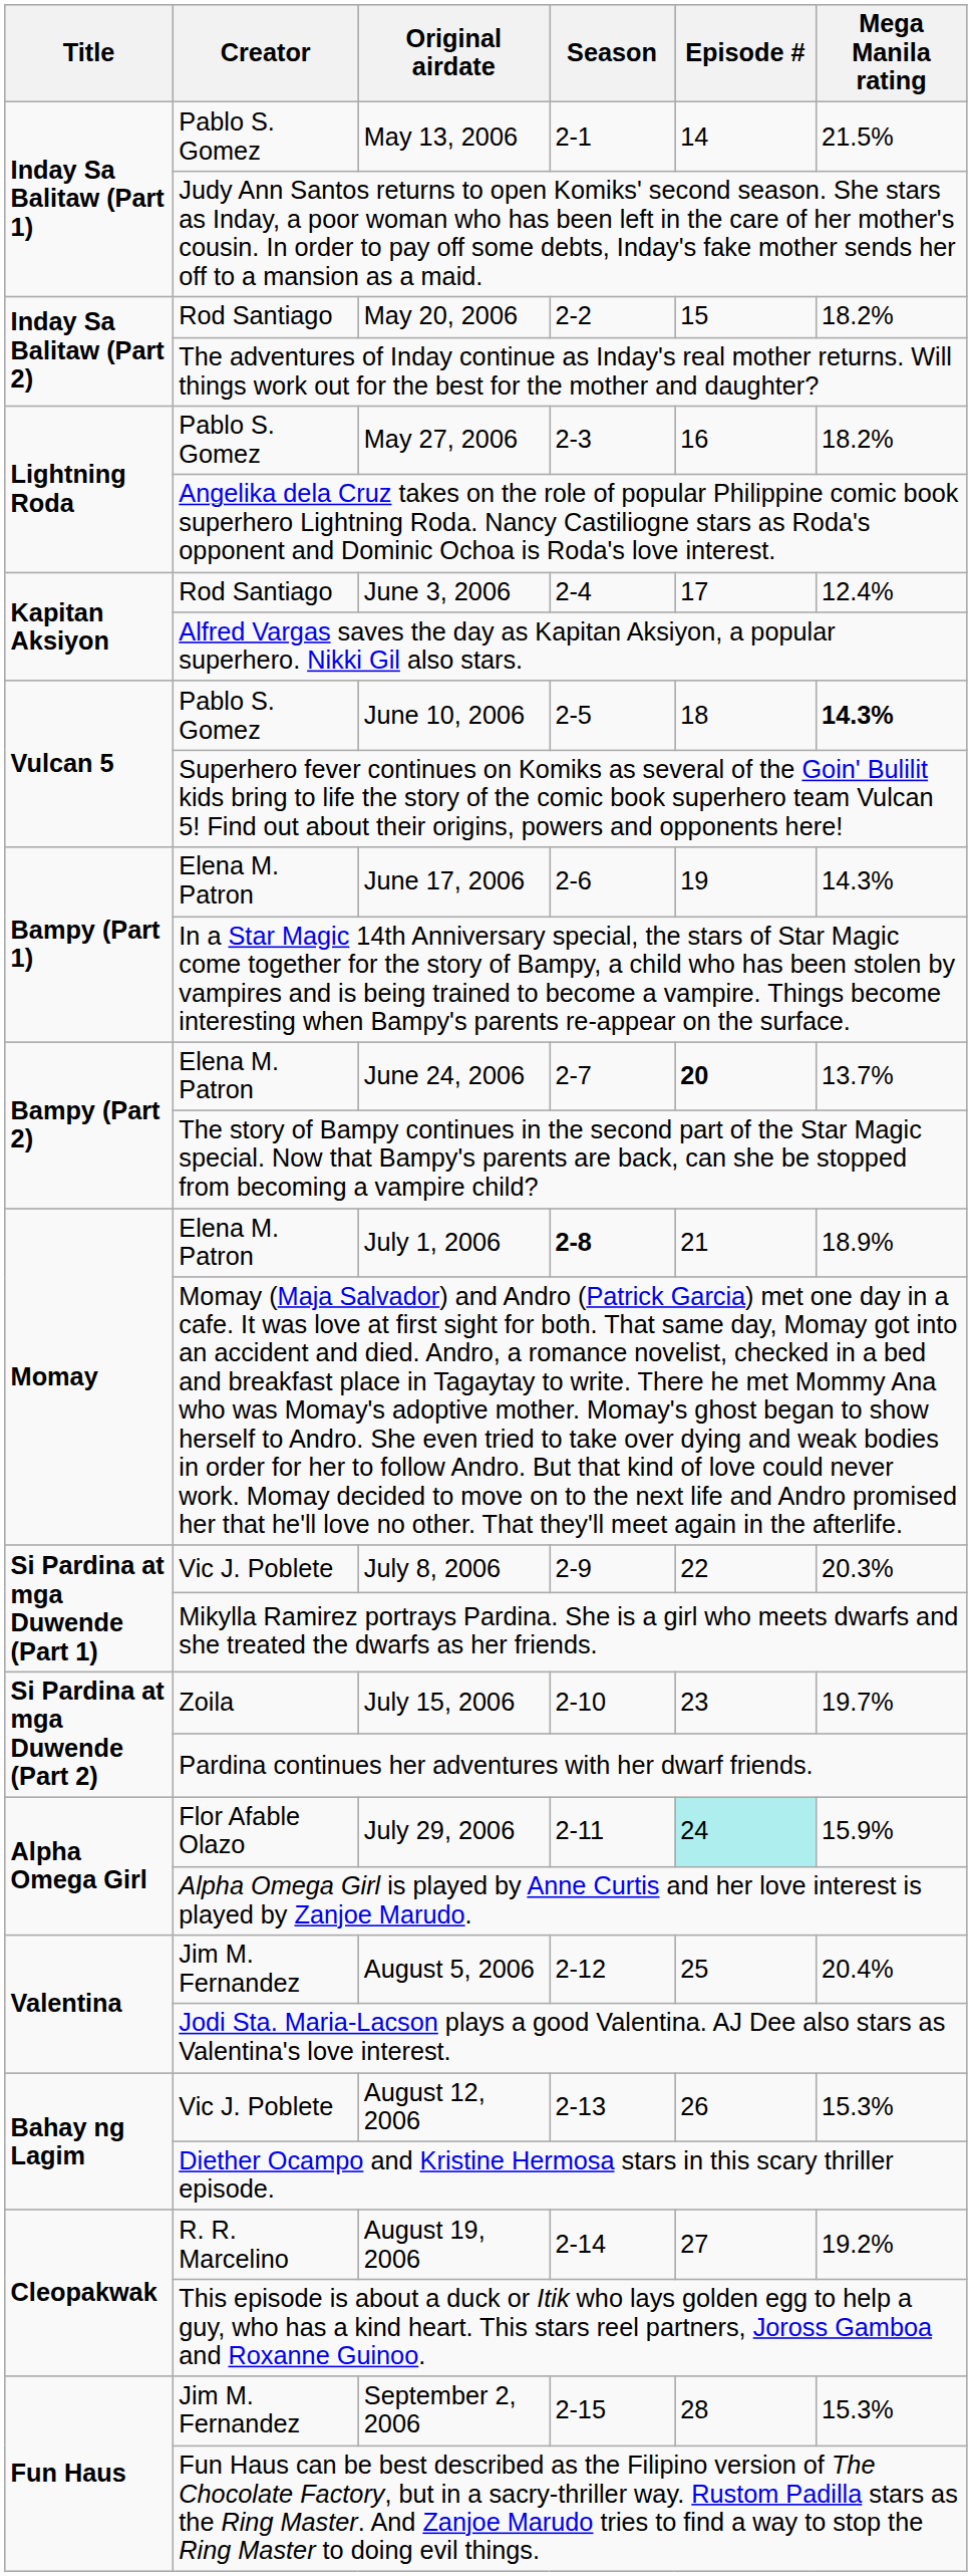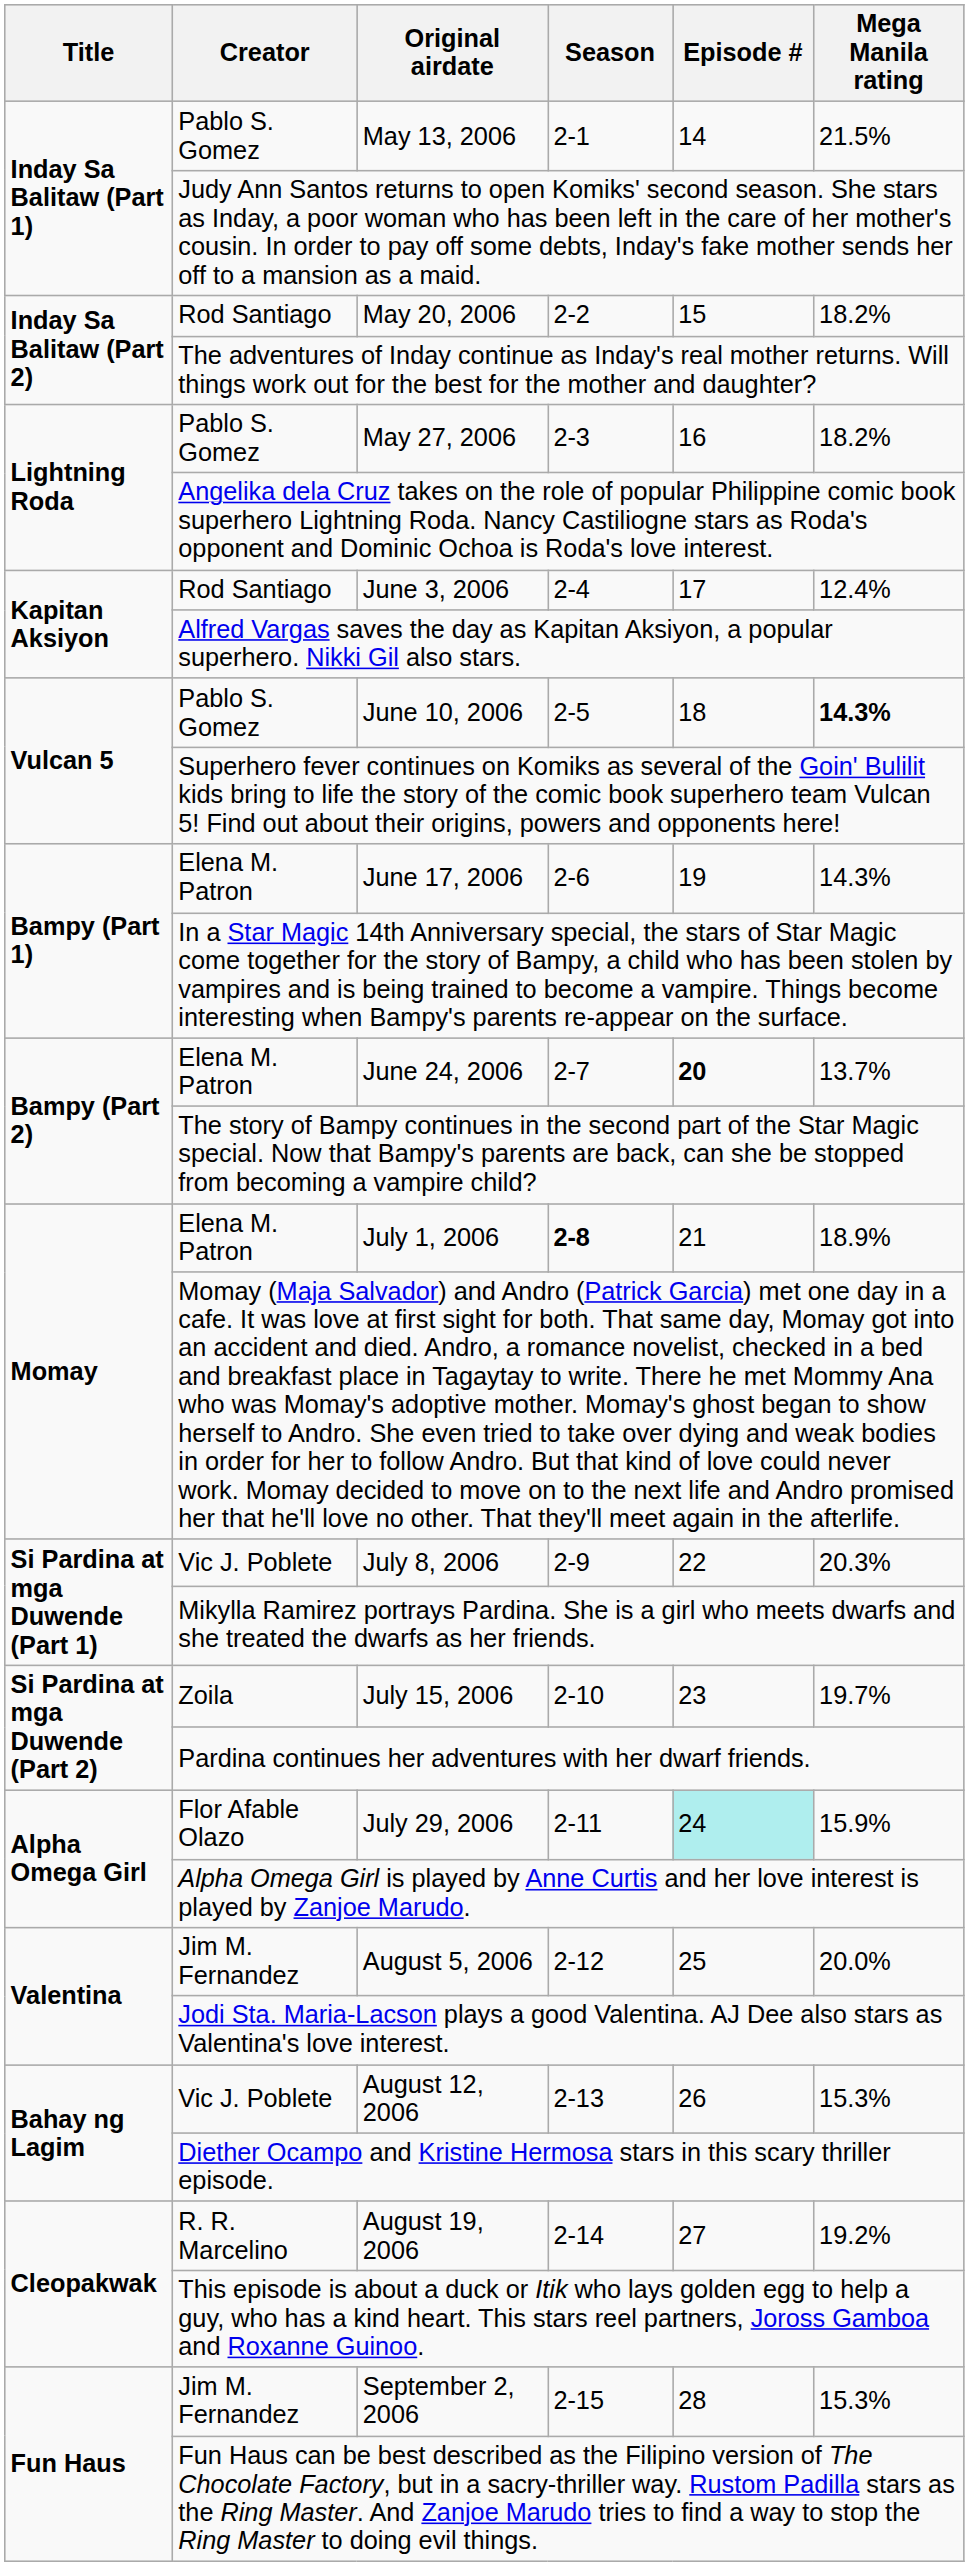 <table class="wikitable">
 <tr>
 <th>Title</th>
 <th>Creator</th>
 <th>Original airdate</th>
 <th>Season</th>
 <th>Episode #</th>
 <th>Mega Manila rating</th>
 </tr>
 <tr>
 <td rowspan="2"><strong>Inday Sa Balitaw (Part 1)</strong></td>
 <td>Pablo S. Gomez</td>
 <td>May 13, 2006</td>
 <td>2-1</td>
 <td>14</td>
 <td>21.5%</td>
 </tr>
 <tr>
 <td colspan="5">Judy Ann Santos returns to open Komiks' second season. She stars as Inday, a poor woman who has been left in the care of her mother's cousin. In order to pay off some debts, Inday's fake mother sends her off to a mansion as a maid.</td>
 </tr>
 <tr>
 <td rowspan="2"><strong>Inday Sa Balitaw (Part 2)</strong></td>
 <td>Rod Santiago</td>
 <td>May 20, 2006</td>
 <td>2-2</td>
 <td>15</td>
 <td>18.2%</td>
 </tr>
 <tr>
 <td colspan="5">The adventures of Inday continue as Inday's real mother returns. Will things work out for the best for the mother and daughter?</td>
 </tr>
 <tr>
 <td rowspan="2"><strong>Lightning Roda</strong></td>
 <td>Pablo S. Gomez</td>
 <td>May 27, 2006</td>
 <td>2-3</td>
 <td>16</td>
 <td>18.2%</td>
 </tr>
 <tr>
 <td colspan="5"><a href='#'>Angelika dela Cruz</a> takes on the role of popular Philippine comic book superhero Lightning Roda. Nancy Castiliogne stars as Roda's opponent and Dominic Ochoa is Roda's love interest.</td>
 </tr>
 <tr>
 <td rowspan="2"><strong>Kapitan Aksiyon</strong></td>
 <td>Rod Santiago</td>
 <td>June 3, 2006</td>
 <td>2-4</td>
 <td>17</td>
 <td>12.4%</td>
 </tr>
 <tr>
 <td colspan="5"><a href='#'>Alfred Vargas</a> saves the day as Kapitan Aksiyon, a popular superhero. <a href='#'>Nikki Gil</a> also stars.</td>
 </tr>
 <tr>
 <td rowspan="2"><strong>Vulcan 5</strong></td>
 <td>Pablo S. Gomez</td>
 <td>June 10, 2006</td>
 <td>2-5</td>
 <td>18</td>
 <td><strong>14.3%</strong></td>
 </tr>
 <tr>
 <td colspan="5">Superhero fever continues on Komiks as several of the <a href='#'>Goin' Bulilit</a> kids bring to life the story of the comic book superhero team Vulcan 5! Find out about their origins, powers and opponents here!</td>
 </tr>
 <tr>
 <td rowspan="2"><strong>Bampy (Part 1)</strong></td>
 <td>Elena M. Patron</td>
 <td>June 17, 2006</td>
 <td>2-6</td>
 <td>19</td>
 <td>14.3%</td>
 </tr>
 <tr>
 <td colspan="5">In a <a href='#'>Star Magic</a> 14th Anniversary special, the stars of Star Magic come together for the story of Bampy, a child who has been stolen by vampires and is being trained to become a vampire. Things become interesting when Bampy's parents re-appear on the surface.</td>
 </tr>
 <tr>
 <td rowspan="2"><strong>Bampy (Part 2)</strong></td>
 <td>Elena M. Patron</td>
 <td>June 24, 2006</td>
 <td>2-7</td>
 <td><strong>20</strong></td>
 <td>13.7%</td>
 </tr>
 <tr>
 <td colspan="5">The story of Bampy continues in the second part of the Star Magic special. Now that Bampy's parents are back, can she be stopped from becoming a vampire child?</td>
 </tr>
 <tr>
 <td rowspan="2"><strong>Momay</strong></td>
 <td>Elena M. Patron</td>
 <td>July 1, 2006</td>
 <td><strong>2-8</strong></td>
 <td>21</td>
 <td>18.9%</td>
 </tr>
 <tr>
 <td colspan="5">Momay (<a href='#'>Maja Salvador</a>) and Andro (<a href='#'>Patrick Garcia</a>) met one day in a cafe. It was love at first sight for both. That same day, Momay got into an accident and died. Andro, a romance novelist, checked in a bed and breakfast place in Tagaytay to write. There he met Mommy Ana who was Momay's adoptive mother. Momay's ghost began to show herself to Andro. She even tried to take over dying and weak bodies in order for her to follow Andro. But that kind of love could never work. Momay decided to move on to the next life and Andro promised her that he'll love no other. That they'll meet again in the afterlife.</td>
 </tr>
 <tr>
 <td rowspan="2"><strong>Si Pardina at mga Duwende (Part 1)</strong></td>
 <td>Vic J. Poblete</td>
 <td>July 8, 2006</td>
 <td>2-9</td>
 <td>22</td>
 <td>20.3%</td>
 </tr>
 <tr>
 <td colspan="5">Mikylla Ramirez portrays Pardina. She is a girl who meets dwarfs and she treated the dwarfs as her friends.</td>
 </tr>
 <tr>
 <td rowspan="2"><strong>Si Pardina at mga Duwende (Part 2)</strong></td>
 <td>Zoila</td>
 <td>July 15, 2006</td>
 <td>2-10</td>
 <td>23</td>
 <td>19.7%</td>
 </tr>
 <tr>
 <td colspan="5">Pardina continues her adventures with her dwarf friends.</td>
 </tr>
 <tr>
 <td rowspan="2"><strong>Alpha Omega Girl</strong></td>
 <td>Flor Afable Olazo</td>
 <td>July 29, 2006</td>
 <td>2-11</td>
 <td style="background: paleturquoise;">24</td>
 <td>15.9%</td>
 </tr>
 <tr>
 <td colspan="5"><em>Alpha Omega Girl</em> is played by <a href='#'>Anne Curtis</a> and her love interest is played by <a href='#'>Zanjoe Marudo</a>.</td>
 </tr>
 <tr>
 <td rowspan="2"><strong>Valentina</strong></td>
 <td>Jim M. Fernandez</td>
 <td>August 5, 2006</td>
 <td>2-12</td>
 <td>25</td>
-<td>20.4%</td>
+<td>20.0%</td>
 </tr>
 <tr>
 <td colspan="5"><a href='#'>Jodi Sta. Maria-Lacson</a> plays a good Valentina. AJ Dee also stars as Valentina's love interest.</td>
 </tr>
 <tr>
 <td rowspan="2"><strong>Bahay ng Lagim</strong></td>
 <td>Vic J. Poblete</td>
 <td>August 12, 2006</td>
 <td>2-13</td>
 <td>26</td>
 <td>15.3%</td>
 </tr>
 <tr>
 <td colspan="5"><a href='#'>Diether Ocampo</a> and <a href='#'>Kristine Hermosa</a> stars in this scary thriller episode.</td>
 </tr>
 <tr>
 <td rowspan="2"><strong>Cleopakwak</strong></td>
 <td>R. R. Marcelino</td>
 <td>August 19, 2006</td>
 <td>2-14</td>
 <td>27</td>
 <td>19.2%</td>
 </tr>
 <tr>
 <td colspan="5">This episode is about a duck or <em>Itik</em> who lays golden egg to help a guy, who has a kind heart. This stars reel partners, <a href='#'>Joross Gamboa</a> and <a href='#'>Roxanne Guinoo</a>.</td>
 </tr>
 <tr>
 <td rowspan="2"><strong>Fun Haus</strong></td>
 <td>Jim M. Fernandez</td>
 <td>September 2, 2006</td>
 <td>2-15</td>
 <td>28</td>
 <td>15.3%</td>
 </tr>
 <tr>
 <td colspan="5">Fun Haus can be best described as the Filipino version of <em>The Chocolate Factory</em>, but in a sacry-thriller way. <a href='#'>Rustom Padilla</a> stars as the <em>Ring Master</em>. And <a href='#'>Zanjoe Marudo</a> tries to find a way to stop the <em>Ring Master</em> to doing evil things.</td>
 </tr>
 </table>
